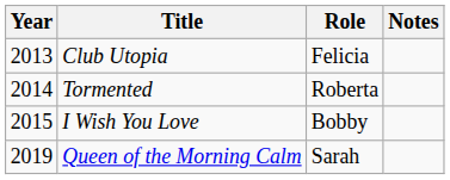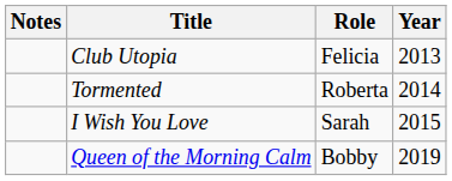 <table class="wikitable sortable">
 <tr>
-<th>Year</th>
+<th>Notes</th>
 <th>Title</th>
 <th>Role</th>
-<th>Notes</th>
+<th>Year</th>
 </tr>
 <tr>
-<td>2013</td>
+<td></td>
 <td><em>Club Utopia</em></td>
 <td>Felicia</td>
-<td></td>
+<td>2013</td>
 </tr>
 <tr>
-<td>2014</td>
+<td></td>
 <td><em>Tormented</em></td>
 <td>Roberta</td>
-<td></td>
+<td>2014</td>
 </tr>
 <tr>
+<td></td>
+<td><em>I Wish You Love</em></td>
+<td>Sarah</td>
 <td>2015</td>
-<td><em>I Wish You Love</em></td>
-<td>Bobby</td>
-<td></td>
 </tr>
 <tr>
+<td></td>
+<td><em><a href='#'>Queen of the Morning Calm</a></em></td>
+<td>Bobby</td>
 <td>2019</td>
-<td><em><a href='#'>Queen of the Morning Calm</a></em></td>
-<td>Sarah</td>
-<td></td>
 </tr>
 </table>
